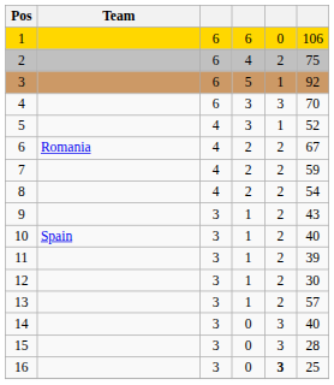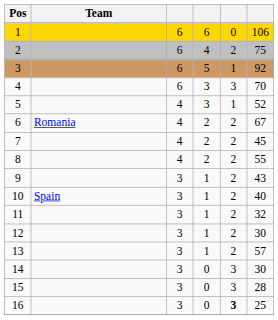 <table class="wikitable" style="text-align:center">
 <tr>
 <th width=30>Pos</th>
 <th width=180>Team</th>
 <th width=30></th>
 <th width=30></th>
 <th width=30></th>
 <th width=30></th>
 </tr>
 <tr bgcolor=gold>
 <td>1</td>
 <td align=left></td>
 <td>6</td>
 <td>6</td>
 <td>0</td>
 <td>106</td>
 </tr>
 <tr bgcolor=silver>
 <td>2</td>
 <td align=left></td>
 <td>6</td>
 <td>4</td>
 <td>2</td>
 <td>75</td>
 </tr>
 <tr bgcolor=cc9966>
 <td>3</td>
 <td align=left></td>
 <td>6</td>
 <td>5</td>
 <td>1</td>
 <td>92</td>
 </tr>
 <tr>
 <td>4</td>
 <td align=left></td>
 <td>6</td>
 <td>3</td>
 <td>3</td>
 <td>70</td>
 </tr>
 <tr>
 <td>5</td>
 <td align=left></td>
 <td>4</td>
 <td>3</td>
 <td>1</td>
 <td>52</td>
 </tr>
 <tr>
 <td>6</td>
 <td align=left> <a href='#'>Romania</a></td>
 <td>4</td>
 <td>2</td>
 <td>2</td>
 <td>67</td>
 </tr>
 <tr>
 <td>7</td>
 <td align=left></td>
 <td>4</td>
 <td>2</td>
 <td>2</td>
-<td>59</td>
+<td>45</td>
 </tr>
 <tr>
 <td>8</td>
 <td align=left></td>
 <td>4</td>
 <td>2</td>
 <td>2</td>
-<td>54</td>
+<td>55</td>
 </tr>
 <tr>
 <td>9</td>
 <td align=left></td>
 <td>3</td>
 <td>1</td>
 <td>2</td>
 <td>43</td>
 </tr>
 <tr>
 <td>10</td>
 <td align=left> <a href='#'>Spain</a></td>
 <td>3</td>
 <td>1</td>
 <td>2</td>
 <td>40</td>
 </tr>
 <tr>
 <td>11</td>
 <td align=left></td>
 <td>3</td>
 <td>1</td>
 <td>2</td>
-<td>39</td>
+<td>32</td>
 </tr>
 <tr>
 <td>12</td>
 <td align=left></td>
 <td>3</td>
 <td>1</td>
 <td>2</td>
 <td>30</td>
 </tr>
 <tr>
 <td>13</td>
 <td align=left></td>
 <td>3</td>
 <td>1</td>
 <td>2</td>
 <td>57</td>
 </tr>
 <tr>
 <td>14</td>
 <td align=left></td>
 <td>3</td>
 <td>0</td>
 <td>3</td>
-<td>40</td>
+<td>30</td>
 </tr>
 <tr>
 <td>15</td>
 <td align=left></td>
 <td>3</td>
 <td>0</td>
 <td>3</td>
 <td>28</td>
 </tr>
 <tr>
 <td>16</td>
 <td align=left></td>
 <td>3</td>
 <td>0</td>
 <td><strong>3</strong></td>
 <td>25</td>
 </tr>
 <tr>
 </tr>
 </table>
